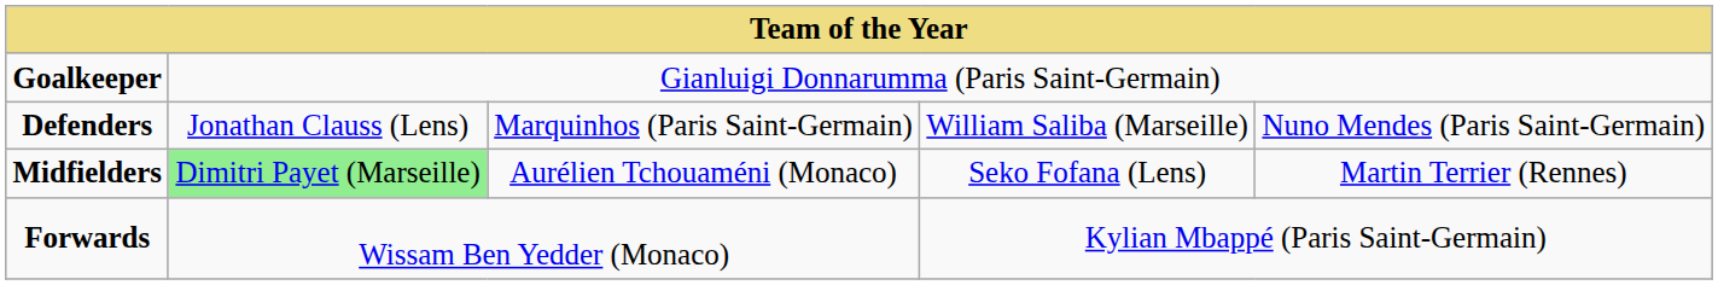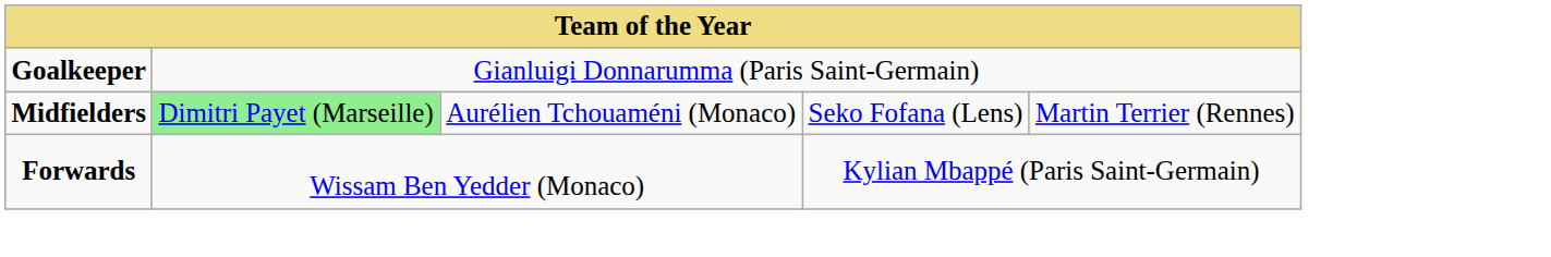 <table class="wikitable" style="text-align:center">
 <tr>
 <th style="background-color: #eedd82"    colspan="5">Team of the Year</th>
 </tr>
 <tr>
 <td><strong>Goalkeeper</strong></td>
 <td colspan="4"> <a href='#'>Gianluigi Donnarumma</a> (Paris Saint-Germain)</td>
-</tr>
-<tr>
-<td><strong>Defenders</strong></td>
-<td> <a href='#'>Jonathan Clauss</a> (Lens)</td>
-<td> <a href='#'>Marquinhos</a> (Paris Saint-Germain)</td>
-<td> <a href='#'>William Saliba</a> (Marseille)</td>
-<td> <a href='#'>Nuno Mendes</a> (Paris Saint-Germain)</td>
 </tr>
 <tr>
 <td><strong>Midfielders</strong></td>
 <td style="background: lightgreen;"> <a href='#'>Dimitri Payet</a> (Marseille)</td>
 <td> <a href='#'>Aurélien Tchouaméni</a> (Monaco)</td>
 <td> <a href='#'>Seko Fofana</a> (Lens)</td>
 <td> <a href='#'>Martin Terrier</a> (Rennes)</td>
 </tr>
 <tr>
 <td><strong>Forwards</strong></td>
 <td colspan="2.5"><br> <a href='#'>Wissam Ben Yedder</a> (Monaco)</td>
 <td colspan="2.5"> <a href='#'>Kylian Mbappé</a> (Paris Saint-Germain)</td>
 </tr>
 </table>
